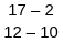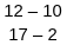 <table style="text-align:center">
 <tr>
 <th width=200></th>
 <th width=100></th>
 <th width=200></th>
 </tr>
 <tr>
 <td align=right><strong></strong></td>
-<td>17 – 2</td>
+<td>12 – 10</td>
 <td align=left></td>
 </tr>
 <tr>
 <td align=right><strong></strong></td>
-<td>12 – 10</td>
+<td>17 – 2</td>
 <td align=left></td>
 </tr>
 </table>
